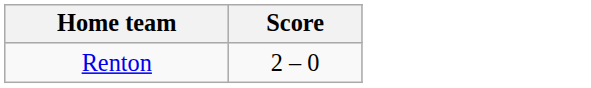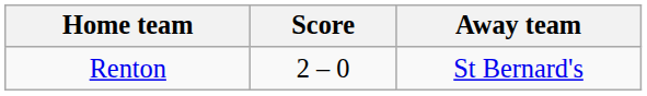 <table class="wikitable" style="text-align: center">
 <tr>
 <th width=140>Home team</th>
 <th width=80>Score</th>
+<th width=140>Away team</th>
 </tr>
 <tr>
 <td><a href='#'>Renton</a></td>
 <td>2 – 0</td>
+<td><a href='#'>St Bernard's</a></td>
 </tr>
 </table>
